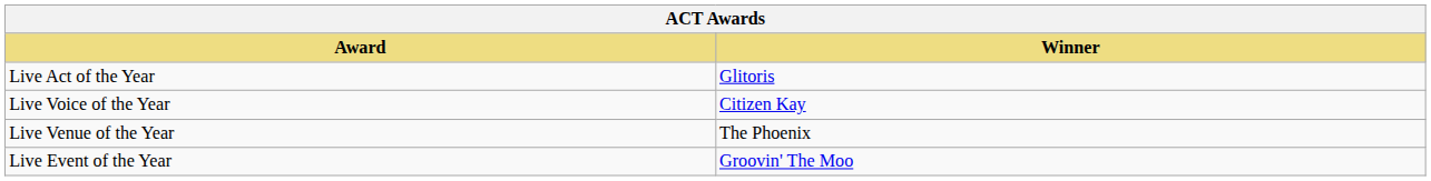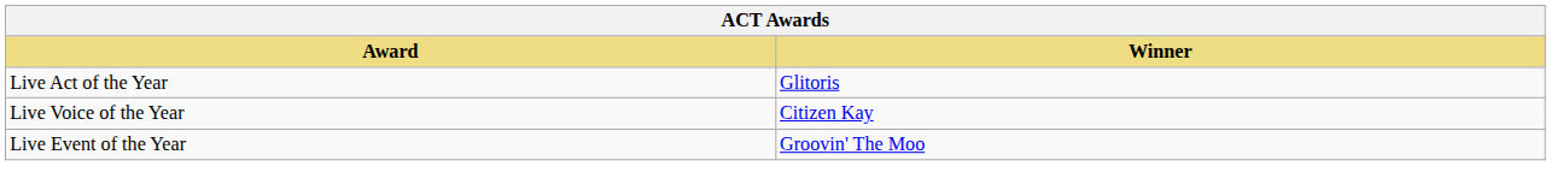 <table class="wikitable" width=100%>
 <tr>
 <th colspan="2">ACT Awards</th>
 </tr>
 <tr>
 <th style="width:10%;background:#EEDD82;">Award</th>
 <th style="width:10%;background:#EEDD82;">Winner</th>
 </tr>
 <tr>
 <td>Live Act of the Year</td>
 <td><a href='#'>Glitoris</a></td>
 </tr>
 <tr>
 <td>Live Voice of the Year</td>
 <td><a href='#'>Citizen Kay</a></td>
 </tr>
 <tr>
-<td>Live Venue of the Year</td>
-<td>The Phoenix</td>
-</tr>
-<tr>
 <td>Live Event of the Year</td>
 <td><a href='#'>Groovin' The Moo</a></td>
 </tr>
 </table>
